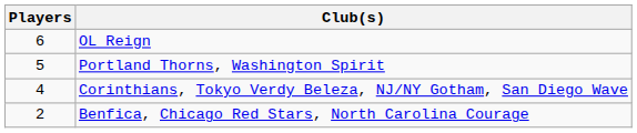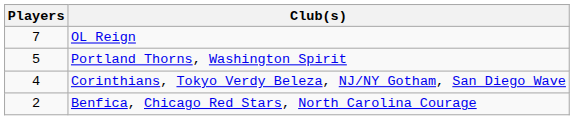 <table class="wikitable">
 <tr>
 <th>Players</th>
 <th>Club(s)</th>
 </tr>
 <tr>
-<td align="center">6</td>
+<td align="center">7</td>
 <td> <a href='#'>OL Reign</a></td>
 </tr>
 <tr>
 <td align="center">5</td>
 <td> <a href='#'>Portland Thorns</a>,  <a href='#'>Washington Spirit</a></td>
 </tr>
 <tr>
 <td align="center">4</td>
 <td> <a href='#'>Corinthians</a>,  <a href='#'>Tokyo Verdy Beleza</a>,  <a href='#'>NJ/NY Gotham</a>,  <a href='#'>San Diego Wave</a></td>
 </tr>
 <tr>
 <td align="center">2</td>
 <td> <a href='#'>Benfica</a>,  <a href='#'>Chicago Red Stars</a>,  <a href='#'>North Carolina Courage</a></td>
 </tr>
 </table>
